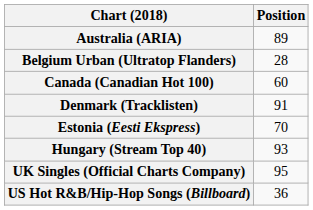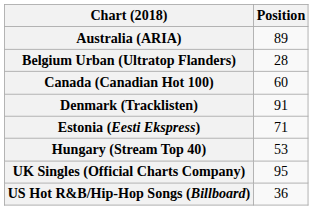 <table class="wikitable sortable plainrowheaders" style="text-align:center">
 <tr>
 <th scope="col">Chart (2018)</th>
 <th scope="col">Position</th>
 </tr>
 <tr>
 <th scope="row">Australia (ARIA)</th>
 <td>89</td>
 </tr>
 <tr>
 <th scope="row">Belgium Urban (Ultratop Flanders)</th>
 <td>28</td>
 </tr>
 <tr>
 <th scope="row">Canada (Canadian Hot 100)</th>
 <td>60</td>
 </tr>
 <tr>
 <th scope="row">Denmark (Tracklisten)</th>
 <td>91</td>
 </tr>
 <tr>
 <th scope="row">Estonia (<em>Eesti Ekspress</em>)</th>
-<td>70</td>
+<td>71</td>
 </tr>
 <tr>
 <th scope="row">Hungary (Stream Top 40)</th>
-<td>93</td>
+<td>53</td>
 </tr>
 <tr>
 <th scope="row">UK Singles (Official Charts Company)</th>
 <td>95</td>
 </tr>
 <tr>
 <th scope="row">US Hot R&B/Hip-Hop Songs (<em>Billboard</em>)</th>
 <td>36</td>
 </tr>
 </table>
